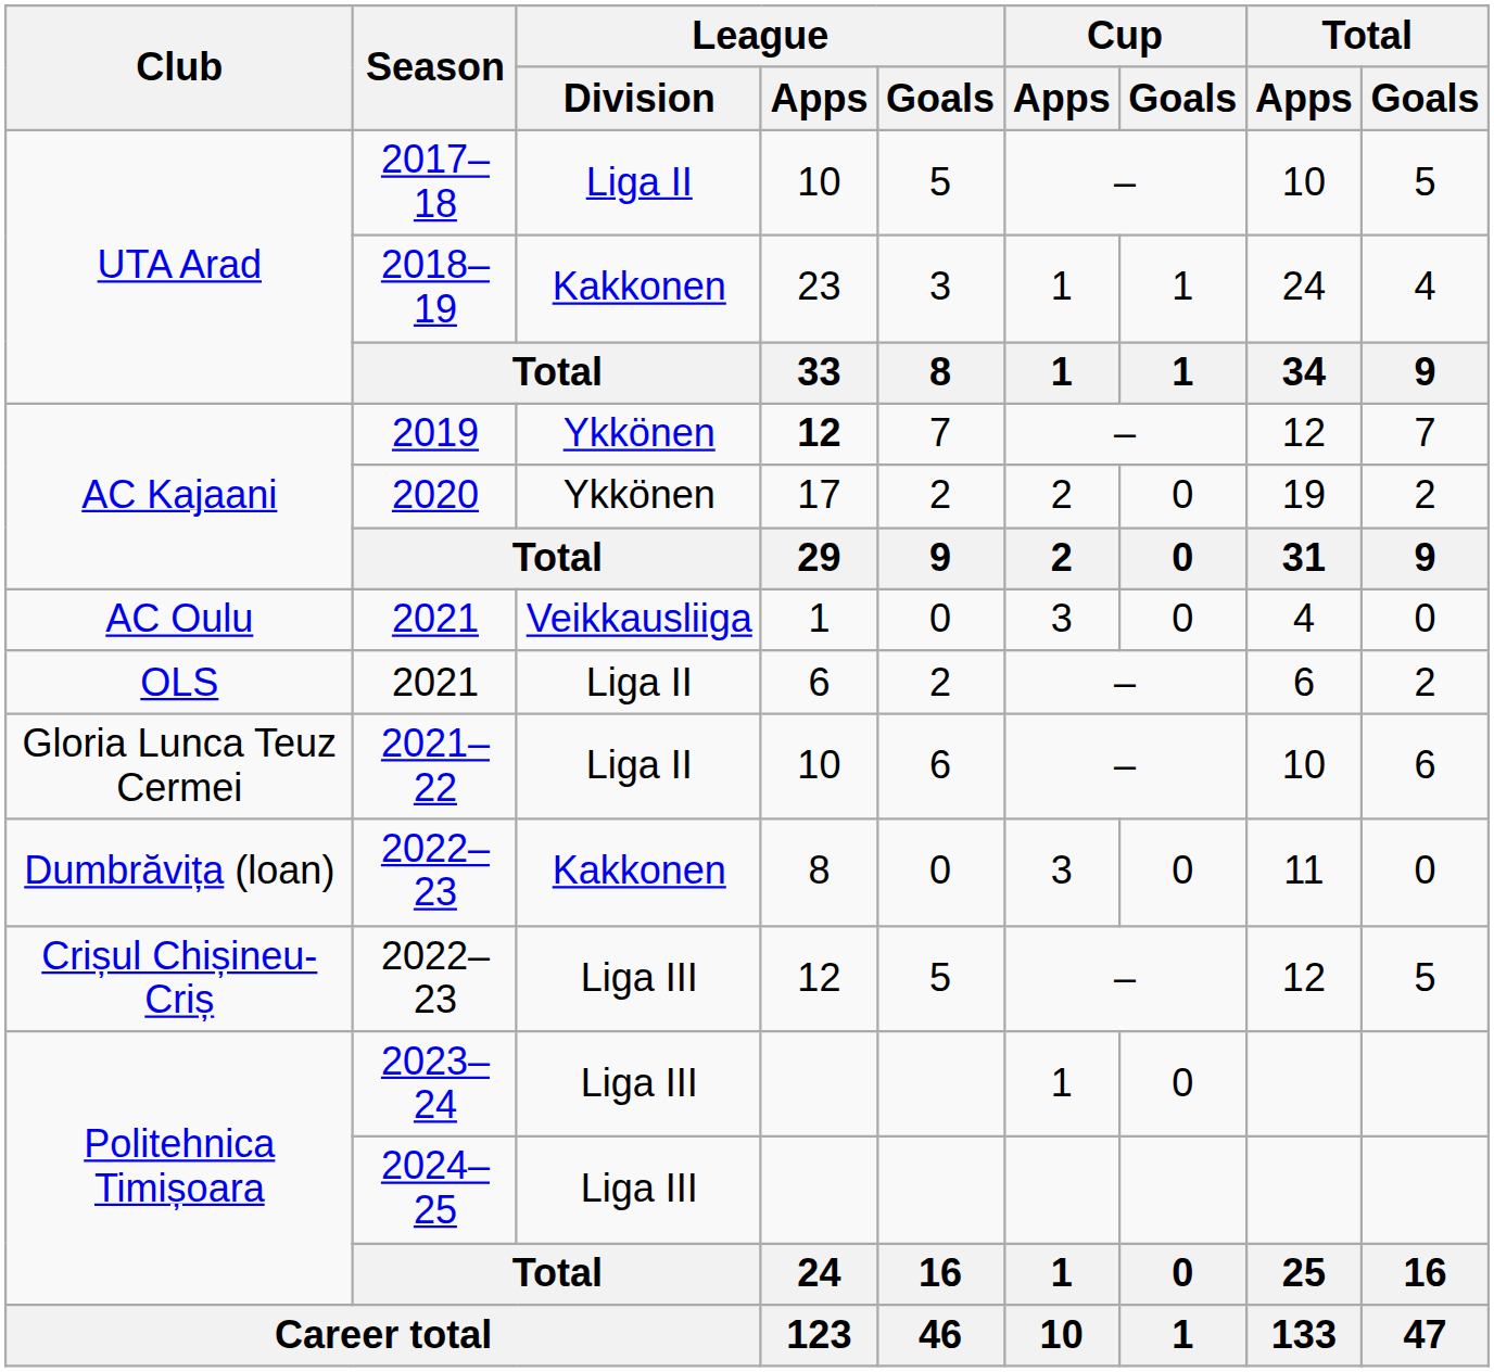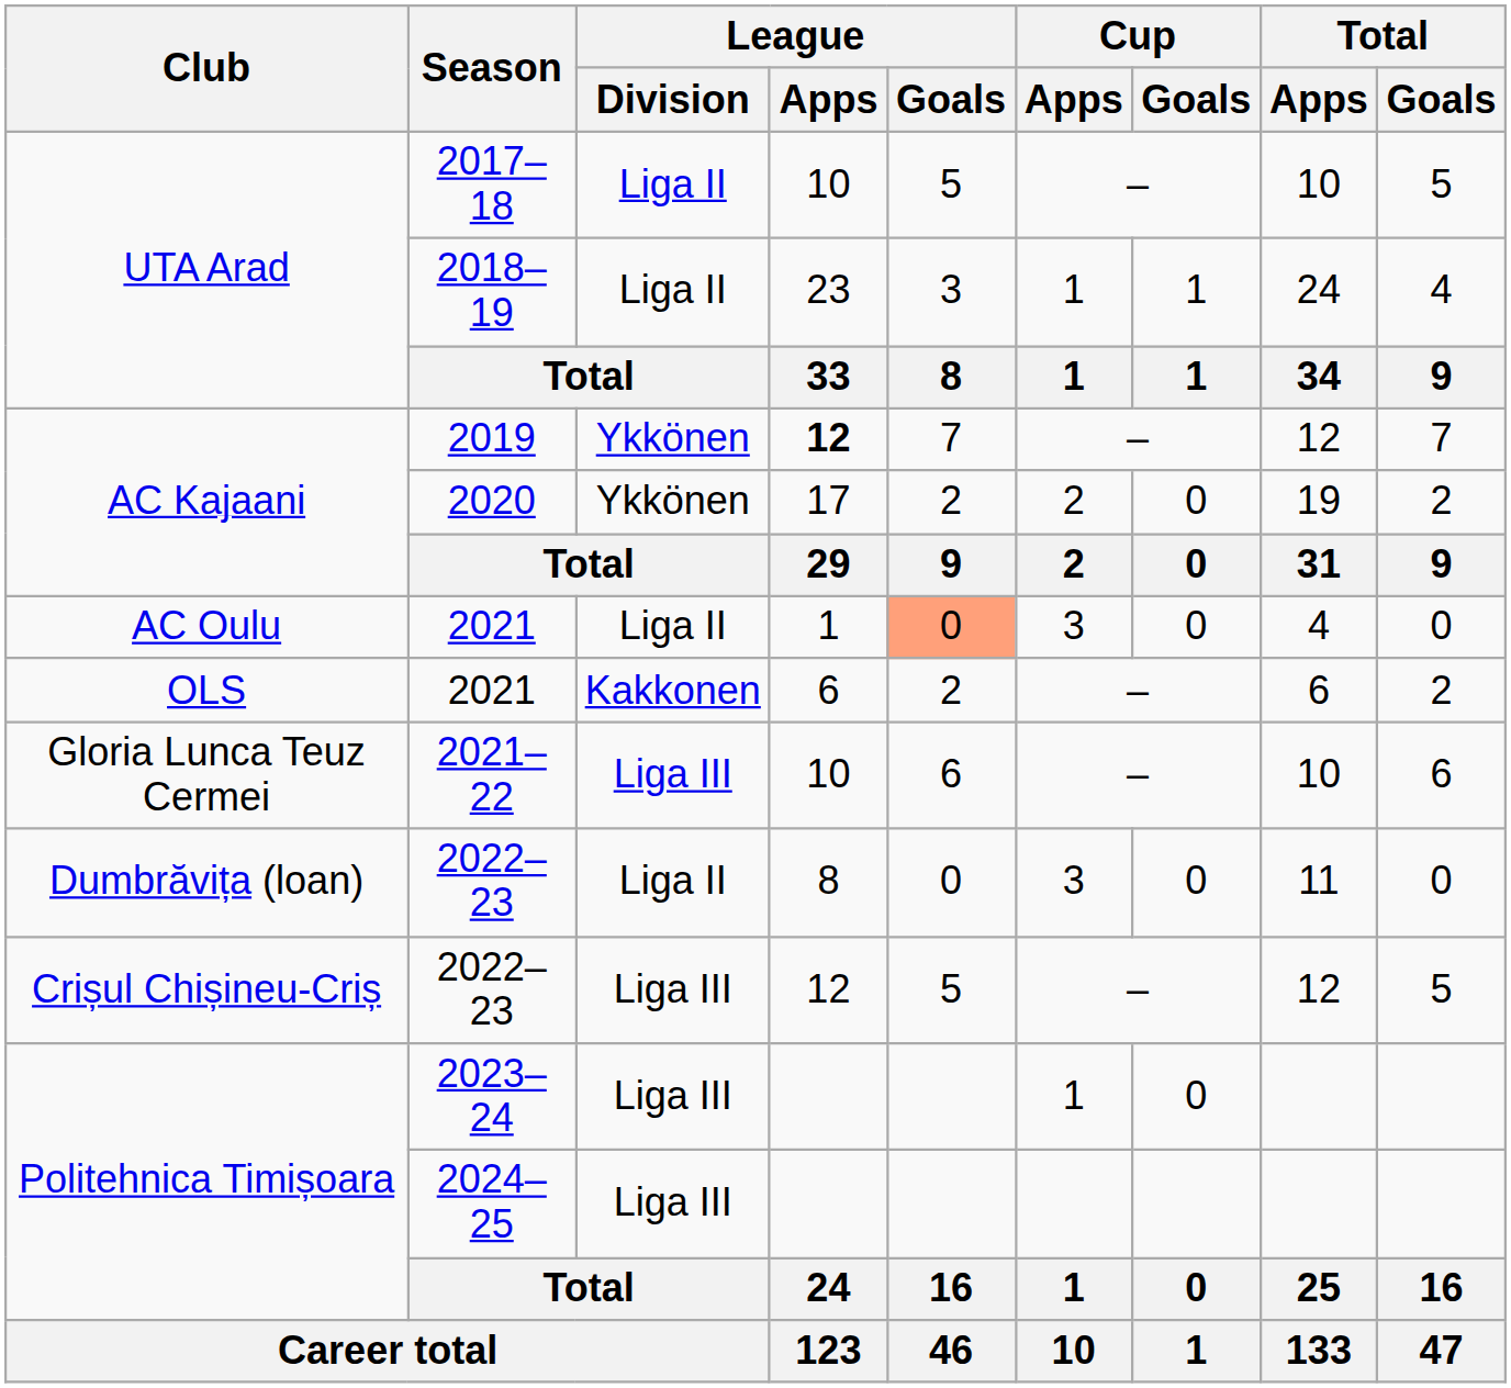 <table class="wikitable" style="text-align:center">
 <tr>
 <th rowspan="2">Club</th>
 <th rowspan="2">Season</th>
 <th colspan="3">League</th>
 <th colspan="2">Cup</th>
 <th colspan="2">Total</th>
 </tr>
 <tr>
 <th>Division</th>
 <th>Apps</th>
 <th>Goals</th>
 <th>Apps</th>
 <th>Goals</th>
 <th>Apps</th>
 <th>Goals</th>
 </tr>
 <tr>
 <td rowspan=3><a href='#'>UTA Arad</a></td>
 <td><a href='#'>2017–18</a></td>
 <td><a href='#'>Liga II</a></td>
 <td>10</td>
 <td>5</td>
 <td colspan=2>–</td>
 <td>10</td>
 <td>5</td>
 </tr>
 <tr>
 <td><a href='#'>2018–19</a></td>
-<td><a href='#'>Kakkonen</a></td>
+<td>Liga II</td>
 <td>23</td>
 <td>3</td>
 <td>1</td>
 <td>1</td>
 <td>24</td>
 <td>4</td>
 </tr>
 <tr>
 <th colspan=2>Total</th>
 <th>33</th>
 <th>8</th>
 <th>1</th>
 <th>1</th>
 <th>34</th>
 <th>9</th>
 </tr>
 <tr>
 <td rowspan=3><a href='#'>AC Kajaani</a></td>
 <td><a href='#'>2019</a></td>
 <td><a href='#'>Ykkönen</a></td>
 <td><strong>12</strong></td>
 <td>7</td>
 <td colspan=2>–</td>
 <td>12</td>
 <td>7</td>
 </tr>
 <tr>
 <td><a href='#'>2020</a></td>
 <td>Ykkönen</td>
 <td>17</td>
 <td>2</td>
 <td>2</td>
 <td>0</td>
 <td>19</td>
 <td>2</td>
 </tr>
 <tr>
 <th colspan=2>Total</th>
 <th>29</th>
 <th>9</th>
 <th>2</th>
 <th>0</th>
 <th>31</th>
 <th>9</th>
 </tr>
 <tr>
 <td><a href='#'>AC Oulu</a></td>
 <td><a href='#'>2021</a></td>
-<td><a href='#'>Veikkausliiga</a></td>
+<td>Liga II</td>
 <td>1</td>
-<td>0</td>
+<td style="background: lightsalmon;">0</td>
 <td>3</td>
 <td>0</td>
 <td>4</td>
 <td>0</td>
 </tr>
 <tr>
 <td><a href='#'>OLS</a></td>
 <td>2021</td>
-<td>Liga II</td>
+<td><a href='#'>Kakkonen</a></td>
 <td>6</td>
 <td>2</td>
 <td colspan=2>–</td>
 <td>6</td>
 <td>2</td>
 </tr>
 <tr>
 <td>Gloria Lunca Teuz Cermei</td>
 <td><a href='#'>2021–22</a></td>
-<td>Liga II</td>
+<td><a href='#'>Liga III</a></td>
 <td>10</td>
 <td>6</td>
 <td colspan=2>–</td>
 <td>10</td>
 <td>6</td>
 </tr>
 <tr>
 <td><a href='#'>Dumbrăvița</a> (loan)</td>
 <td><a href='#'>2022–23</a></td>
-<td><a href='#'>Kakkonen</a></td>
+<td>Liga II</td>
 <td>8</td>
 <td>0</td>
 <td>3</td>
 <td>0</td>
 <td>11</td>
 <td>0</td>
 </tr>
 <tr>
 <td><a href='#'>Crișul Chișineu-Criș</a></td>
 <td>2022–23</td>
 <td>Liga III</td>
 <td>12</td>
 <td>5</td>
 <td colspan=2>–</td>
 <td>12</td>
 <td>5</td>
 </tr>
 <tr>
 <td rowspan=3><a href='#'>Politehnica Timișoara</a></td>
 <td><a href='#'>2023–24</a></td>
 <td>Liga III</td>
 <td></td>
 <td></td>
 <td>1</td>
 <td>0</td>
 <td></td>
 <td></td>
 </tr>
 <tr>
 <td><a href='#'>2024–25</a></td>
 <td>Liga III</td>
 <td></td>
 <td></td>
 <td></td>
 <td></td>
 <td></td>
 <td></td>
 </tr>
 <tr>
 <th colspan=2>Total</th>
 <th>24</th>
 <th>16</th>
 <th>1</th>
 <th>0</th>
 <th>25</th>
 <th>16</th>
 </tr>
 <tr>
 <th colspan="3">Career total</th>
 <th>123</th>
 <th>46</th>
 <th>10</th>
 <th>1</th>
 <th>133</th>
 <th>47</th>
 </tr>
 </table>
